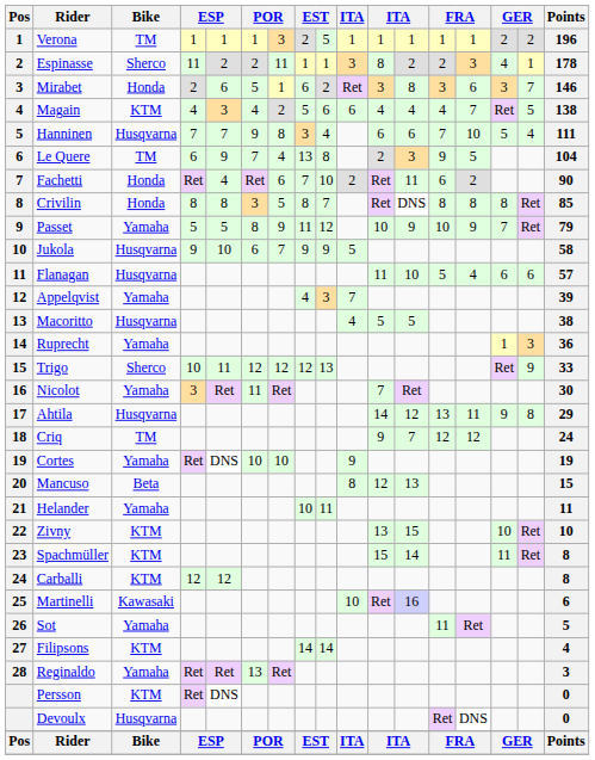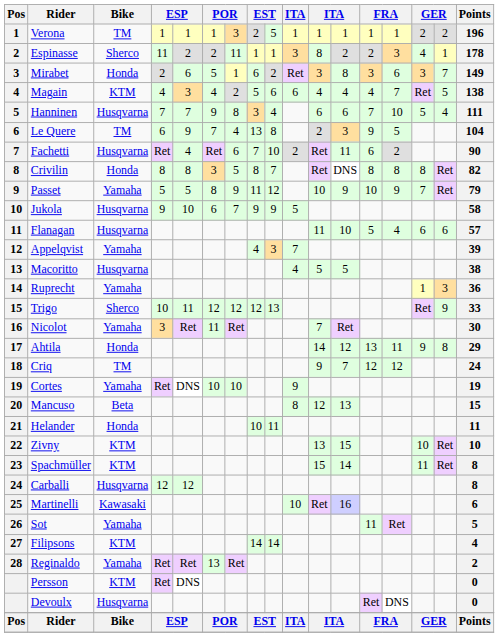 <table class="wikitable" style="font-size: 80%; text-align:center">
 <tr valign="top">
 <th valign="middle">Pos</th>
 <th valign="middle">Rider</th>
 <th valign="middle">Bike</th>
 <th colspan=2><a href='#'>ESP</a><br></th>
 <th colspan=2><a href='#'>POR</a><br></th>
 <th colspan=2><a href='#'>EST</a><br></th>
 <th><a href='#'>ITA</a><br></th>
 <th colspan=2><a href='#'>ITA</a><br></th>
 <th colspan=2><a href='#'>FRA</a><br></th>
 <th colspan=2><a href='#'>GER</a><br></th>
 <th valign="middle">Points</th>
 </tr>
 <tr>
 <th>1</th>
 <td align=left> <a href='#'>Verona</a></td>
 <td><a href='#'>TM</a></td>
 <td style="background:#ffffbf;">1</td>
 <td style="background:#ffffbf;">1</td>
 <td style="background:#ffffbf;">1</td>
 <td style="background:#ffdf9f;">3</td>
 <td style="background:#dfdfdf;">2</td>
 <td style="background:#dfffdf;">5</td>
 <td style="background:#ffffbf;">1</td>
 <td style="background:#ffffbf;">1</td>
 <td style="background:#ffffbf;">1</td>
 <td style="background:#ffffbf;">1</td>
 <td style="background:#ffffbf;">1</td>
 <td style="background:#dfdfdf;">2</td>
 <td style="background:#dfdfdf;">2</td>
 <th>196</th>
 </tr>
 <tr>
 <th>2</th>
 <td align=left> <a href='#'>Espinasse</a></td>
 <td><a href='#'>Sherco</a></td>
 <td style="background:#dfffdf;">11</td>
 <td style="background:#dfdfdf;">2</td>
 <td style="background:#dfdfdf;">2</td>
 <td style="background:#dfffdf;">11</td>
 <td style="background:#ffffbf;">1</td>
 <td style="background:#ffffbf;">1</td>
 <td style="background:#ffdf9f;">3</td>
 <td style="background:#dfffdf;">8</td>
 <td style="background:#dfdfdf;">2</td>
 <td style="background:#dfdfdf;">2</td>
 <td style="background:#ffdf9f;">3</td>
 <td style="background:#dfffdf;">4</td>
 <td style="background:#ffffbf;">1</td>
 <th>178</th>
 </tr>
 <tr>
 <th>3</th>
 <td align=left> <a href='#'>Mirabet</a></td>
 <td><a href='#'>Honda</a></td>
 <td style="background:#dfdfdf;">2</td>
 <td style="background:#dfffdf;">6</td>
 <td style="background:#dfffdf;">5</td>
 <td style="background:#ffffbf;">1</td>
 <td style="background:#dfffdf;">6</td>
 <td style="background:#dfdfdf;">2</td>
 <td style="background:#efcfff;">Ret</td>
 <td style="background:#ffdf9f;">3</td>
 <td style="background:#dfffdf;">8</td>
 <td style="background:#ffdf9f;">3</td>
 <td style="background:#dfffdf;">6</td>
 <td style="background:#ffdf9f;">3</td>
 <td style="background:#dfffdf;">7</td>
-<th>146</th>
+<th>149</th>
 </tr>
 <tr>
 <th>4</th>
 <td align=left> <a href='#'>Magain</a></td>
 <td><a href='#'>KTM</a></td>
 <td style="background:#dfffdf;">4</td>
 <td style="background:#ffdf9f;">3</td>
 <td style="background:#dfffdf;">4</td>
 <td style="background:#dfdfdf;">2</td>
 <td style="background:#dfffdf;">5</td>
 <td style="background:#dfffdf;">6</td>
 <td style="background:#dfffdf;">6</td>
 <td style="background:#dfffdf;">4</td>
 <td style="background:#dfffdf;">4</td>
 <td style="background:#dfffdf;">4</td>
 <td style="background:#dfffdf;">7</td>
 <td style="background:#efcfff;">Ret</td>
 <td style="background:#dfffdf;">5</td>
 <th>138</th>
 </tr>
 <tr>
 <th>5</th>
 <td align=left> <a href='#'>Hanninen</a></td>
 <td><a href='#'>Husqvarna</a></td>
 <td style="background:#dfffdf;">7</td>
 <td style="background:#dfffdf;">7</td>
 <td style="background:#dfffdf;">9</td>
 <td style="background:#dfffdf;">8</td>
 <td style="background:#ffdf9f;">3</td>
 <td style="background:#dfffdf;">4</td>
 <td></td>
 <td style="background:#dfffdf;">6</td>
 <td style="background:#dfffdf;">6</td>
 <td style="background:#dfffdf;">7</td>
 <td style="background:#dfffdf;">10</td>
 <td style="background:#dfffdf;">5</td>
 <td style="background:#dfffdf;">4</td>
 <th>111</th>
 </tr>
 <tr>
 <th>6</th>
 <td align=left> <a href='#'>Le Quere</a></td>
 <td><a href='#'>TM</a></td>
 <td style="background:#dfffdf;">6</td>
 <td style="background:#dfffdf;">9</td>
 <td style="background:#dfffdf;">7</td>
 <td style="background:#dfffdf;">4</td>
 <td style="background:#dfffdf;">13</td>
 <td style="background:#dfffdf;">8</td>
 <td></td>
 <td style="background:#dfdfdf;">2</td>
 <td style="background:#ffdf9f;">3</td>
 <td style="background:#dfffdf;">9</td>
 <td style="background:#dfffdf;">5</td>
 <td></td>
 <td></td>
 <th>104</th>
 </tr>
 <tr>
 <th>7</th>
 <td align=left> <a href='#'>Fachetti</a></td>
-<td><a href='#'>Honda</a></td>
+<td><a href='#'>Husqvarna</a></td>
 <td style="background:#efcfff;">Ret</td>
 <td style="background:#dfffdf;">4</td>
 <td style="background:#efcfff;">Ret</td>
 <td style="background:#dfffdf;">6</td>
 <td style="background:#dfffdf;">7</td>
 <td style="background:#dfffdf;">10</td>
 <td style="background:#dfdfdf;">2</td>
 <td style="background:#efcfff;">Ret</td>
 <td style="background:#dfffdf;">11</td>
 <td style="background:#dfffdf;">6</td>
 <td style="background:#dfdfdf;">2</td>
 <td></td>
 <td></td>
 <th>90</th>
 </tr>
 <tr>
 <th>8</th>
 <td align=left> <a href='#'>Crivilin</a></td>
 <td><a href='#'>Honda</a></td>
 <td style="background:#dfffdf;">8</td>
 <td style="background:#dfffdf;">8</td>
 <td style="background:#ffdf9f;">3</td>
 <td style="background:#dfffdf;">5</td>
 <td style="background:#dfffdf;">8</td>
 <td style="background:#dfffdf;">7</td>
 <td></td>
 <td style="background:#efcfff;">Ret</td>
 <td style="background:#ffffff;">DNS</td>
 <td style="background:#dfffdf;">8</td>
 <td style="background:#dfffdf;">8</td>
 <td style="background:#dfffdf;">8</td>
 <td style="background:#efcfff;">Ret</td>
-<th>85</th>
+<th>82</th>
 </tr>
 <tr>
 <th>9</th>
 <td align=left> <a href='#'>Passet</a></td>
 <td><a href='#'>Yamaha</a></td>
 <td style="background:#dfffdf;">5</td>
 <td style="background:#dfffdf;">5</td>
 <td style="background:#dfffdf;">8</td>
 <td style="background:#dfffdf;">9</td>
 <td style="background:#dfffdf;">11</td>
 <td style="background:#dfffdf;">12</td>
 <td></td>
 <td style="background:#dfffdf;">10</td>
 <td style="background:#dfffdf;">9</td>
 <td style="background:#dfffdf;">10</td>
 <td style="background:#dfffdf;">9</td>
 <td style="background:#dfffdf;">7</td>
 <td style="background:#efcfff;">Ret</td>
 <th>79</th>
 </tr>
 <tr>
 <th>10</th>
 <td align=left> <a href='#'>Jukola</a></td>
 <td><a href='#'>Husqvarna</a></td>
 <td style="background:#dfffdf;">9</td>
 <td style="background:#dfffdf;">10</td>
 <td style="background:#dfffdf;">6</td>
 <td style="background:#dfffdf;">7</td>
 <td style="background:#dfffdf;">9</td>
 <td style="background:#dfffdf;">9</td>
 <td style="background:#dfffdf;">5</td>
 <td></td>
 <td></td>
 <td></td>
 <td></td>
 <td></td>
 <td></td>
 <th>58</th>
 </tr>
 <tr>
 <th>11</th>
 <td align=left> <a href='#'>Flanagan</a></td>
 <td><a href='#'>Husqvarna</a></td>
 <td></td>
 <td></td>
 <td></td>
 <td></td>
 <td></td>
 <td></td>
 <td></td>
 <td style="background:#dfffdf;">11</td>
 <td style="background:#dfffdf;">10</td>
 <td style="background:#dfffdf;">5</td>
 <td style="background:#dfffdf;">4</td>
 <td style="background:#dfffdf;">6</td>
 <td style="background:#dfffdf;">6</td>
 <th>57</th>
 </tr>
 <tr>
 <th>12</th>
 <td align=left> <a href='#'>Appelqvist</a></td>
 <td><a href='#'>Yamaha</a></td>
 <td></td>
 <td></td>
 <td></td>
 <td></td>
 <td style="background:#dfffdf;">4</td>
 <td style="background:#ffdf9f;">3</td>
 <td style="background:#dfffdf;">7</td>
 <td></td>
 <td></td>
 <td></td>
 <td></td>
 <td></td>
 <td></td>
 <th>39</th>
 </tr>
 <tr>
 <th>13</th>
 <td align=left> <a href='#'>Macoritto</a></td>
 <td><a href='#'>Husqvarna</a></td>
 <td></td>
 <td></td>
 <td></td>
 <td></td>
 <td></td>
 <td></td>
 <td style="background:#dfffdf;">4</td>
 <td style="background:#dfffdf;">5</td>
 <td style="background:#dfffdf;">5</td>
 <td></td>
 <td></td>
 <td></td>
 <td></td>
 <th>38</th>
 </tr>
 <tr>
 <th>14</th>
 <td align=left> <a href='#'>Ruprecht</a></td>
 <td><a href='#'>Yamaha</a></td>
 <td></td>
 <td></td>
 <td></td>
 <td></td>
 <td></td>
 <td></td>
 <td></td>
 <td></td>
 <td></td>
 <td></td>
 <td></td>
 <td style="background:#ffffbf;">1</td>
 <td style="background:#ffdf9f;">3</td>
 <th>36</th>
 </tr>
 <tr>
 <th>15</th>
 <td align=left> <a href='#'>Trigo</a></td>
 <td><a href='#'>Sherco</a></td>
 <td style="background:#dfffdf;">10</td>
 <td style="background:#dfffdf;">11</td>
 <td style="background:#dfffdf;">12</td>
 <td style="background:#dfffdf;">12</td>
 <td style="background:#dfffdf;">12</td>
 <td style="background:#dfffdf;">13</td>
 <td></td>
 <td></td>
 <td></td>
 <td></td>
 <td></td>
 <td style="background:#efcfff;">Ret</td>
 <td style="background:#dfffdf;">9</td>
 <th>33</th>
 </tr>
 <tr>
 <th>16</th>
 <td align=left> <a href='#'>Nicolot</a></td>
 <td><a href='#'>Yamaha</a></td>
 <td style="background:#ffdf9f;">3</td>
 <td style="background:#efcfff;">Ret</td>
 <td style="background:#dfffdf;">11</td>
 <td style="background:#efcfff;">Ret</td>
 <td></td>
 <td></td>
 <td></td>
 <td style="background:#dfffdf;">7</td>
 <td style="background:#efcfff;">Ret</td>
 <td></td>
 <td></td>
 <td></td>
 <td></td>
 <th>30</th>
 </tr>
 <tr>
 <th>17</th>
 <td align=left> <a href='#'>Ahtila</a></td>
-<td><a href='#'>Husqvarna</a></td>
+<td><a href='#'>Honda</a></td>
 <td></td>
 <td></td>
 <td></td>
 <td></td>
 <td></td>
 <td></td>
 <td></td>
 <td style="background:#dfffdf;">14</td>
 <td style="background:#dfffdf;">12</td>
 <td style="background:#dfffdf;">13</td>
 <td style="background:#dfffdf;">11</td>
 <td style="background:#dfffdf;">9</td>
 <td style="background:#dfffdf;">8</td>
 <th>29</th>
 </tr>
 <tr>
 <th>18</th>
 <td align=left> <a href='#'>Criq</a></td>
 <td><a href='#'>TM</a></td>
 <td></td>
 <td></td>
 <td></td>
 <td></td>
 <td></td>
 <td></td>
 <td></td>
 <td style="background:#dfffdf;">9</td>
 <td style="background:#dfffdf;">7</td>
 <td style="background:#dfffdf;">12</td>
 <td style="background:#dfffdf;">12</td>
 <td></td>
 <td></td>
 <th>24</th>
 </tr>
 <tr>
 <th>19</th>
 <td align=left> <a href='#'>Cortes</a></td>
 <td><a href='#'>Yamaha</a></td>
 <td style="background:#efcfff;">Ret</td>
 <td style="background:#ffffff;">DNS</td>
 <td style="background:#dfffdf;">10</td>
 <td style="background:#dfffdf;">10</td>
 <td></td>
 <td></td>
 <td style="background:#dfffdf;">9</td>
 <td></td>
 <td></td>
 <td></td>
 <td></td>
 <td></td>
 <td></td>
 <th>19</th>
 </tr>
 <tr>
 <th>20</th>
 <td align=left> <a href='#'>Mancuso</a></td>
 <td><a href='#'>Beta</a></td>
 <td></td>
 <td></td>
 <td></td>
 <td></td>
 <td></td>
 <td></td>
 <td style="background:#dfffdf;">8</td>
 <td style="background:#dfffdf;">12</td>
 <td style="background:#dfffdf;">13</td>
 <td></td>
 <td></td>
 <td></td>
 <td></td>
 <th>15</th>
 </tr>
 <tr>
 <th>21</th>
 <td align=left> <a href='#'>Helander</a></td>
-<td><a href='#'>Yamaha</a></td>
+<td><a href='#'>Honda</a></td>
 <td></td>
 <td></td>
 <td></td>
 <td></td>
 <td style="background:#dfffdf;">10</td>
 <td style="background:#dfffdf;">11</td>
 <td></td>
 <td></td>
 <td></td>
 <td></td>
 <td></td>
 <td></td>
 <td></td>
 <th>11</th>
 </tr>
 <tr>
 <th>22</th>
 <td align=left> <a href='#'>Zivny</a></td>
 <td><a href='#'>KTM</a></td>
 <td></td>
 <td></td>
 <td></td>
 <td></td>
 <td></td>
 <td></td>
 <td></td>
 <td style="background:#dfffdf;">13</td>
 <td style="background:#dfffdf;">15</td>
 <td></td>
 <td></td>
 <td style="background:#dfffdf;">10</td>
 <td style="background:#efcfff;">Ret</td>
 <th>10</th>
 </tr>
 <tr>
 <th>23</th>
 <td align=left> <a href='#'>Spachmüller</a></td>
 <td><a href='#'>KTM</a></td>
 <td></td>
 <td></td>
 <td></td>
 <td></td>
 <td></td>
 <td></td>
 <td></td>
 <td style="background:#dfffdf;">15</td>
 <td style="background:#dfffdf;">14</td>
 <td></td>
 <td></td>
 <td style="background:#dfffdf;">11</td>
 <td style="background:#efcfff;">Ret</td>
 <th>8</th>
 </tr>
 <tr>
 <th>24</th>
 <td align=left> <a href='#'>Carballi</a></td>
-<td><a href='#'>KTM</a></td>
+<td><a href='#'>Husqvarna</a></td>
 <td style="background:#dfffdf;">12</td>
 <td style="background:#dfffdf;">12</td>
 <td></td>
 <td></td>
 <td></td>
 <td></td>
 <td></td>
 <td></td>
 <td></td>
 <td></td>
 <td></td>
 <td></td>
 <td></td>
 <th>8</th>
 </tr>
 <tr>
 <th>25</th>
 <td align=left> <a href='#'>Martinelli</a></td>
 <td><a href='#'>Kawasaki</a></td>
 <td></td>
 <td></td>
 <td></td>
 <td></td>
 <td></td>
 <td></td>
 <td style="background:#dfffdf;">10</td>
 <td style="background:#efcfff;">Ret</td>
 <td style="background:#cfcfff;">16</td>
 <td></td>
 <td></td>
 <td></td>
 <td></td>
 <th>6</th>
 </tr>
 <tr>
 <th>26</th>
 <td align=left> <a href='#'>Sot</a></td>
 <td><a href='#'>Yamaha</a></td>
 <td></td>
 <td></td>
 <td></td>
 <td></td>
 <td></td>
 <td></td>
 <td></td>
 <td></td>
 <td></td>
 <td style="background:#dfffdf;">11</td>
 <td style="background:#efcfff;">Ret</td>
 <td></td>
 <td></td>
 <th>5</th>
 </tr>
 <tr>
 <th>27</th>
 <td align=left> <a href='#'>Filipsons</a></td>
 <td><a href='#'>KTM</a></td>
 <td></td>
 <td></td>
 <td></td>
 <td></td>
 <td style="background:#dfffdf;">14</td>
 <td style="background:#dfffdf;">14</td>
 <td></td>
 <td></td>
 <td></td>
 <td></td>
 <td></td>
 <td></td>
 <td></td>
 <th>4</th>
 </tr>
 <tr>
 <th>28</th>
 <td align=left> <a href='#'>Reginaldo</a></td>
 <td><a href='#'>Yamaha</a></td>
 <td style="background:#efcfff;">Ret</td>
 <td style="background:#efcfff;">Ret</td>
 <td style="background:#dfffdf;">13</td>
 <td style="background:#efcfff;">Ret</td>
 <td></td>
 <td></td>
 <td></td>
 <td></td>
 <td></td>
 <td></td>
 <td></td>
 <td></td>
 <td></td>
-<th>3</th>
+<th>2</th>
 </tr>
 <tr>
 <th></th>
 <td align=left> <a href='#'>Persson</a></td>
 <td><a href='#'>KTM</a></td>
 <td style="background:#efcfff;">Ret</td>
 <td style="background:#ffffff;">DNS</td>
 <td></td>
 <td></td>
 <td></td>
 <td></td>
 <td></td>
 <td></td>
 <td></td>
 <td></td>
 <td></td>
 <td></td>
 <td></td>
 <th>0</th>
 </tr>
 <tr>
 <th></th>
 <td align=left> <a href='#'>Devoulx</a></td>
 <td><a href='#'>Husqvarna</a></td>
 <td></td>
 <td></td>
 <td></td>
 <td></td>
 <td></td>
 <td></td>
 <td></td>
 <td></td>
 <td></td>
 <td style="background:#efcfff;">Ret</td>
 <td style="background:#ffffff;">DNS</td>
 <td></td>
 <td></td>
 <th>0</th>
 </tr>
 <tr>
 </tr>
 <tr valign="top">
 <th valign="middle">Pos</th>
 <th valign="middle">Rider</th>
 <th valign="middle">Bike</th>
 <th colspan=2><a href='#'>ESP</a><br></th>
 <th colspan=2><a href='#'>POR</a><br></th>
 <th colspan=2><a href='#'>EST</a><br></th>
 <th><a href='#'>ITA</a><br></th>
 <th colspan=2><a href='#'>ITA</a><br></th>
 <th colspan=2><a href='#'>FRA</a><br></th>
 <th colspan=2><a href='#'>GER</a><br></th>
 <th valign="middle">Points</th>
 </tr>
 <tr>
 </tr>
 </table>
